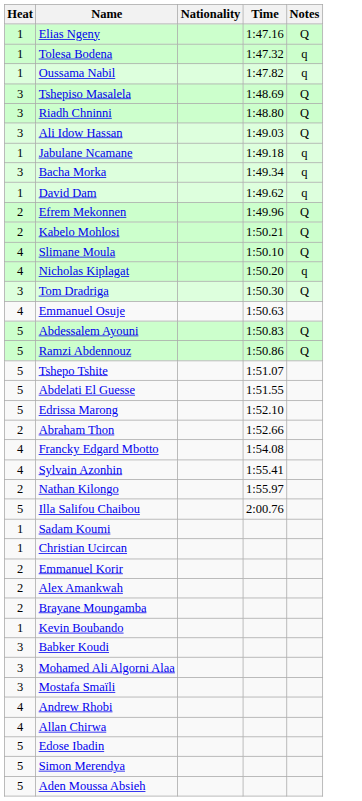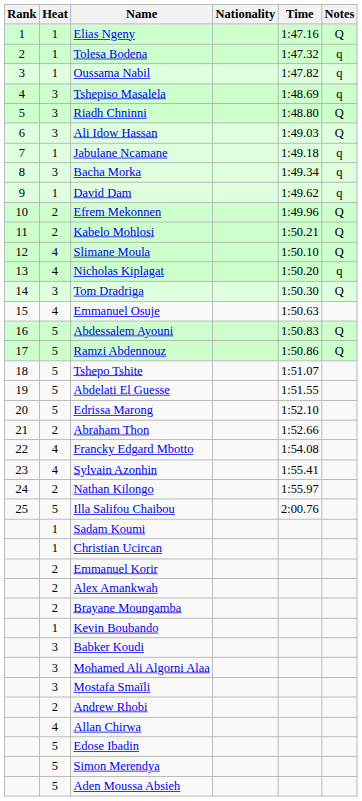 <table class="wikitable sortable" style="text-align:center">
 <tr>
+<th>Rank</th>
 <th>Heat</th>
 <th>Name</th>
 <th>Nationality</th>
 <th>Time</th>
 <th>Notes</th>
 </tr>
 <tr bgcolor=ccffcc>
 <td>1</td>
+<td>1</td>
 <td align=left><a href='#'>Elias Ngeny</a></td>
 <td align=left></td>
 <td>1:47.16</td>
 <td>Q</td>
 </tr>
 <tr bgcolor=ccffcc>
+<td>2</td>
 <td>1</td>
 <td align=left><a href='#'>Tolesa Bodena</a></td>
 <td align=left></td>
 <td>1:47.32</td>
 <td>q</td>
 </tr>
 <tr bgcolor=ddffdd>
+<td>3</td>
 <td>1</td>
 <td align=left><a href='#'>Oussama Nabil</a></td>
 <td align=left></td>
 <td>1:47.82</td>
 <td>q</td>
 </tr>
 <tr bgcolor=ccffcc>
+<td>4</td>
 <td>3</td>
 <td align=left><a href='#'>Tshepiso Masalela</a></td>
 <td align=left></td>
 <td>1:48.69</td>
-<td>Q</td>
+<td>q</td>
 </tr>
 <tr bgcolor=ccffcc>
+<td>5</td>
 <td>3</td>
 <td align=left><a href='#'>Riadh Chninni</a></td>
 <td align=left></td>
 <td>1:48.80</td>
 <td>Q</td>
 </tr>
 <tr bgcolor=ddffdd>
+<td>6</td>
 <td>3</td>
 <td align=left><a href='#'>Ali Idow Hassan</a></td>
 <td align=left></td>
 <td>1:49.03</td>
 <td>Q</td>
 </tr>
 <tr bgcolor=ddffdd>
+<td>7</td>
 <td>1</td>
 <td align=left><a href='#'>Jabulane Ncamane</a></td>
 <td align=left></td>
 <td>1:49.18</td>
 <td>q</td>
 </tr>
 <tr bgcolor=ddffdd>
+<td>8</td>
 <td>3</td>
 <td align=left><a href='#'>Bacha Morka</a></td>
 <td align=left></td>
 <td>1:49.34</td>
 <td>q</td>
 </tr>
 <tr bgcolor=ddffdd>
+<td>9</td>
 <td>1</td>
 <td align=left><a href='#'>David Dam</a></td>
 <td align=left></td>
 <td>1:49.62</td>
 <td>q</td>
 </tr>
 <tr bgcolor=ccffcc>
+<td>10</td>
 <td>2</td>
 <td align=left><a href='#'>Efrem Mekonnen</a></td>
 <td align=left></td>
 <td>1:49.96</td>
 <td>Q</td>
 </tr>
 <tr bgcolor=ccffcc>
+<td>11</td>
 <td>2</td>
 <td align=left><a href='#'>Kabelo Mohlosi</a></td>
 <td align=left></td>
 <td>1:50.21</td>
 <td>Q</td>
 </tr>
 <tr bgcolor=ccffcc>
+<td>12</td>
 <td>4</td>
 <td align=left><a href='#'>Slimane Moula</a></td>
 <td align=left></td>
 <td>1:50.10</td>
 <td>Q</td>
 </tr>
 <tr bgcolor=ccffcc>
+<td>13</td>
 <td>4</td>
 <td align=left><a href='#'>Nicholas Kiplagat</a></td>
 <td align=left></td>
 <td>1:50.20</td>
 <td>q</td>
 </tr>
 <tr bgcolor=ddffdd>
+<td>14</td>
 <td>3</td>
 <td align=left><a href='#'>Tom Dradriga</a></td>
 <td align=left></td>
 <td>1:50.30</td>
 <td>Q</td>
 </tr>
 <tr>
+<td>15</td>
 <td>4</td>
 <td align=left><a href='#'>Emmanuel Osuje</a></td>
 <td align=left></td>
 <td>1:50.63</td>
 <td></td>
 </tr>
 <tr bgcolor=ccffcc>
+<td>16</td>
 <td>5</td>
 <td align=left><a href='#'>Abdessalem Ayouni</a></td>
 <td align=left></td>
 <td>1:50.83</td>
 <td>Q</td>
 </tr>
 <tr bgcolor=ccffcc>
+<td>17</td>
 <td>5</td>
 <td align=left><a href='#'>Ramzi Abdennouz</a></td>
 <td align=left></td>
 <td>1:50.86</td>
 <td>Q</td>
 </tr>
 <tr>
+<td>18</td>
 <td>5</td>
 <td align=left><a href='#'>Tshepo Tshite</a></td>
 <td align=left></td>
 <td>1:51.07</td>
 <td></td>
 </tr>
 <tr>
+<td>19</td>
 <td>5</td>
 <td align=left><a href='#'>Abdelati El Guesse</a></td>
 <td align=left></td>
 <td>1:51.55</td>
 <td></td>
 </tr>
 <tr>
+<td>20</td>
 <td>5</td>
 <td align=left><a href='#'>Edrissa Marong</a></td>
 <td align=left></td>
 <td>1:52.10</td>
 <td></td>
 </tr>
 <tr>
+<td>21</td>
 <td>2</td>
 <td align=left><a href='#'>Abraham Thon</a></td>
 <td align=left></td>
 <td>1:52.66</td>
 <td></td>
 </tr>
 <tr>
+<td>22</td>
 <td>4</td>
 <td align=left><a href='#'>Francky Edgard Mbotto</a></td>
 <td align=left></td>
 <td>1:54.08</td>
 <td></td>
 </tr>
 <tr>
+<td>23</td>
 <td>4</td>
 <td align=left><a href='#'>Sylvain Azonhin</a></td>
 <td align=left></td>
 <td>1:55.41</td>
 <td></td>
 </tr>
 <tr>
+<td>24</td>
 <td>2</td>
 <td align=left><a href='#'>Nathan Kilongo</a></td>
 <td align=left></td>
 <td>1:55.97</td>
 <td></td>
 </tr>
 <tr>
+<td>25</td>
 <td>5</td>
 <td align=left><a href='#'>Illa Salifou Chaibou</a></td>
 <td align=left></td>
 <td>2:00.76</td>
 <td></td>
 </tr>
 <tr>
+<td></td>
 <td>1</td>
 <td align=left><a href='#'>Sadam Koumi</a></td>
 <td align=left></td>
 <td></td>
 <td></td>
 </tr>
 <tr>
+<td></td>
 <td>1</td>
 <td align=left><a href='#'>Christian Ucircan</a></td>
 <td align=left></td>
 <td></td>
 <td></td>
 </tr>
 <tr>
+<td></td>
 <td>2</td>
 <td align=left><a href='#'>Emmanuel Korir</a></td>
 <td align=left></td>
 <td></td>
 <td></td>
 </tr>
 <tr>
+<td></td>
 <td>2</td>
 <td align=left><a href='#'>Alex Amankwah</a></td>
 <td align=left></td>
 <td></td>
 <td></td>
 </tr>
 <tr>
+<td></td>
 <td>2</td>
 <td align=left><a href='#'>Brayane Moungamba</a></td>
 <td align=left></td>
 <td></td>
 <td></td>
 </tr>
 <tr>
+<td></td>
 <td>1</td>
 <td align=left><a href='#'>Kevin Boubando</a></td>
 <td align=left></td>
 <td></td>
 <td></td>
 </tr>
 <tr>
+<td></td>
 <td>3</td>
 <td align=left><a href='#'>Babker Koudi</a></td>
 <td align=left></td>
 <td></td>
 <td></td>
 </tr>
 <tr>
+<td></td>
 <td>3</td>
 <td align=left><a href='#'>Mohamed Ali Algorni Alaa</a></td>
 <td align=left></td>
 <td></td>
 <td></td>
 </tr>
 <tr>
+<td></td>
 <td>3</td>
 <td align=left><a href='#'>Mostafa Smaïli</a></td>
 <td align=left></td>
 <td></td>
 <td></td>
 </tr>
 <tr>
-<td>4</td>
+<td></td>
+<td>2</td>
 <td align=left><a href='#'>Andrew Rhobi</a></td>
 <td align=left></td>
 <td></td>
 <td></td>
 </tr>
 <tr>
+<td></td>
 <td>4</td>
 <td align=left><a href='#'>Allan Chirwa</a></td>
 <td align=left></td>
 <td></td>
 <td></td>
 </tr>
 <tr>
+<td></td>
 <td>5</td>
 <td align=left><a href='#'>Edose Ibadin</a></td>
 <td align=left></td>
 <td></td>
 <td></td>
 </tr>
 <tr>
+<td></td>
 <td>5</td>
 <td align=left><a href='#'>Simon Merendya</a></td>
 <td align=left></td>
 <td></td>
 <td></td>
 </tr>
 <tr>
+<td></td>
 <td>5</td>
 <td align=left><a href='#'>Aden Moussa Absieh</a></td>
 <td align=left></td>
 <td></td>
 <td></td>
 </tr>
 </table>
